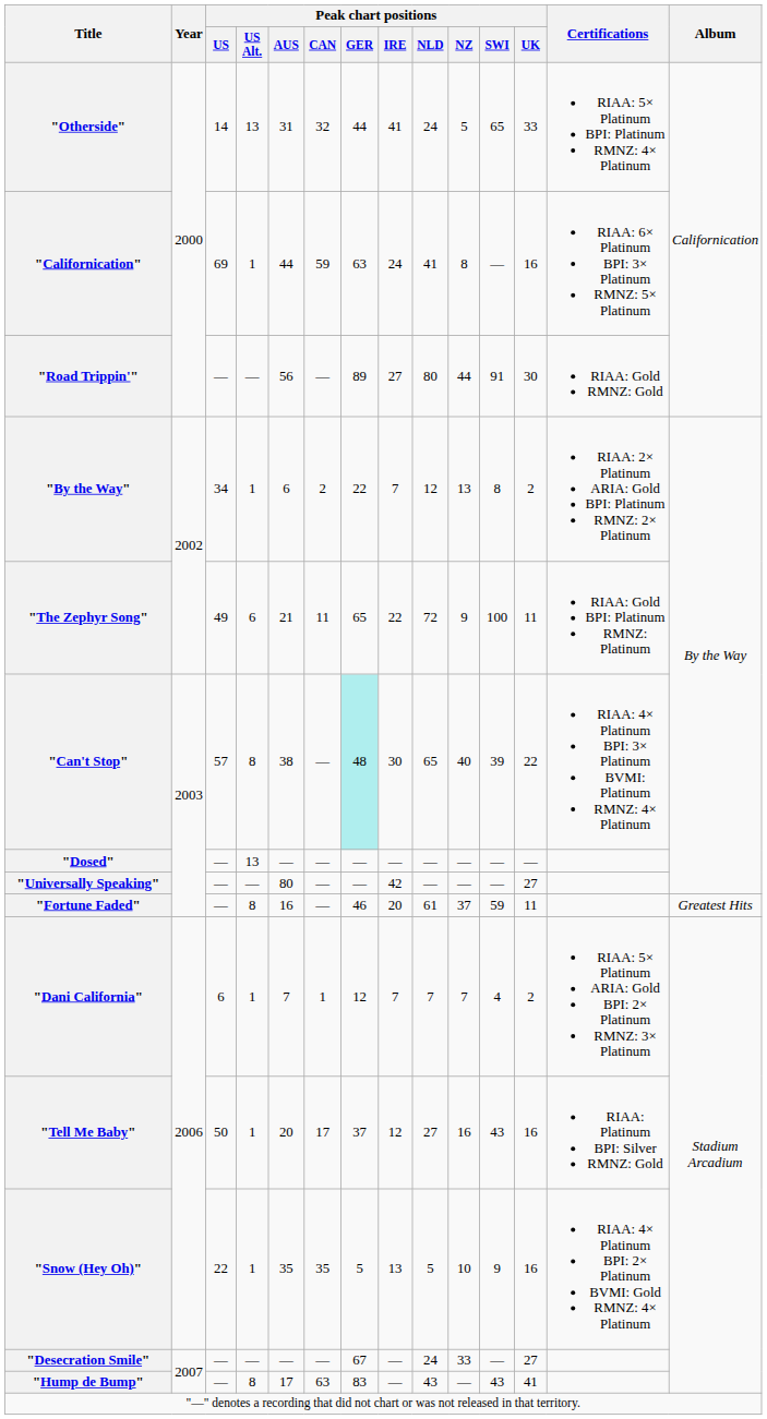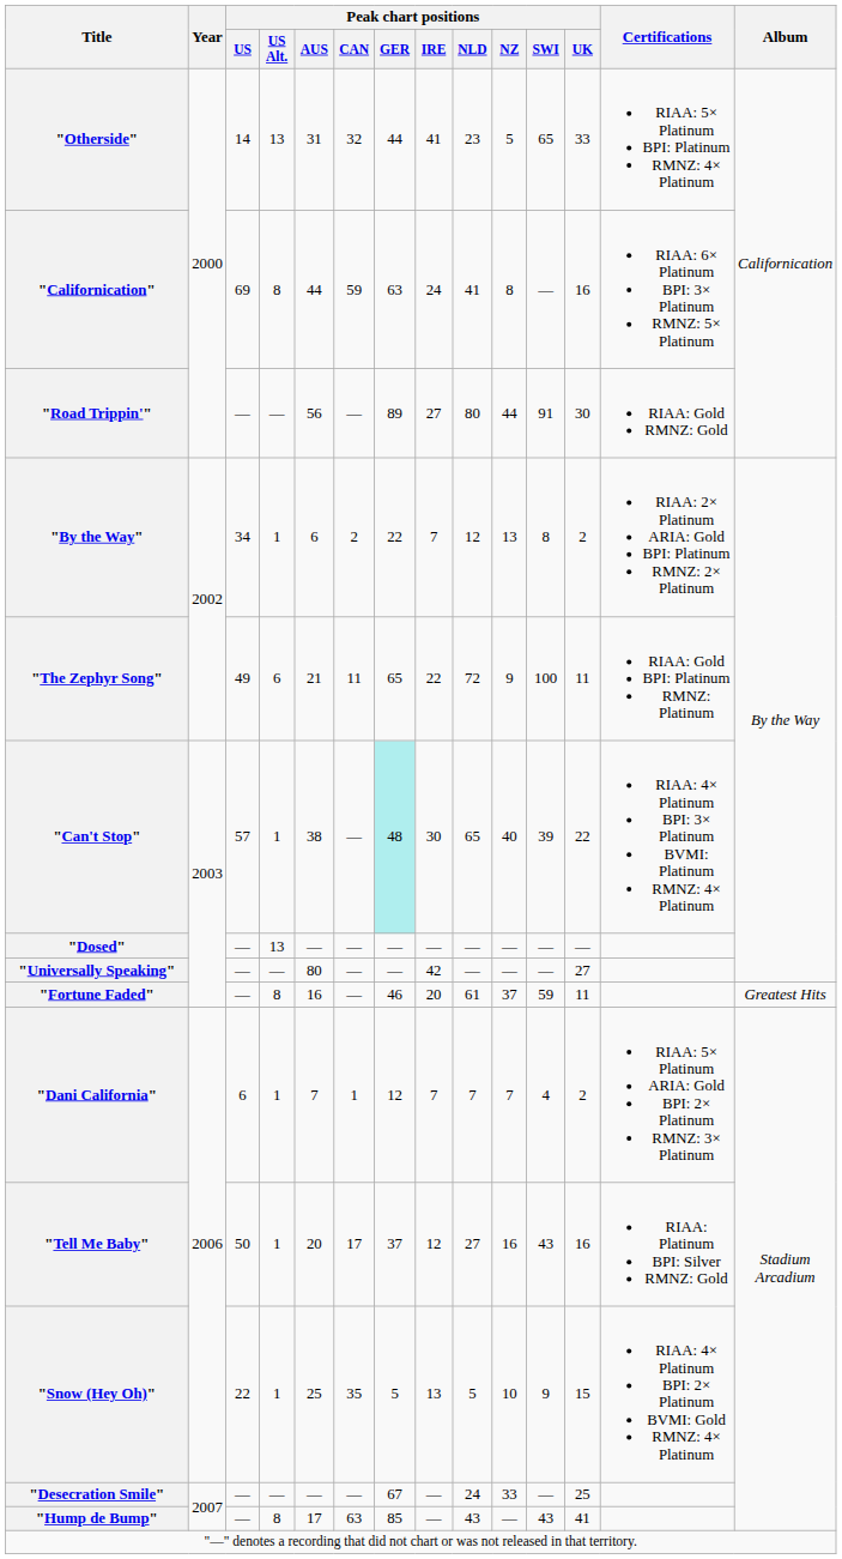 <table class="wikitable plainrowheaders" style="text-align:center;">
 <tr>
 <th scope="col" rowspan="2" style="width:18em;">Title</th>
 <th scope="col" rowspan="2">Year</th>
 <th scope="col" colspan="10">Peak chart positions</th>
 <th scope="col" rowspan="2" style="width:12em;"><a href='#'>Certifications</a></th>
 <th scope="col" rowspan="2">Album</th>
 </tr>
 <tr>
 <th scope="col" style="width:3em;font-size:90%;"><a href='#'>US</a><br></th>
 <th scope="col" style="width:3em;font-size:90%;"><a href='#'>US<br>Alt.</a><br></th>
 <th scope="col" style="width:3em;font-size:90%;"><a href='#'>AUS</a><br></th>
 <th scope="col" style="width:3em;font-size:90%;"><a href='#'>CAN</a><br></th>
 <th scope="col" style="width:3em;font-size:90%;"><a href='#'>GER</a><br></th>
 <th scope="col" style="width:3em;font-size:90%;"><a href='#'>IRE</a><br></th>
 <th scope="col" style="width:3em;font-size:90%;"><a href='#'>NLD</a><br></th>
 <th scope="col" style="width:3em;font-size:90%;"><a href='#'>NZ</a><br></th>
 <th scope="col" style="width:3em;font-size:90%;"><a href='#'>SWI</a><br></th>
 <th scope="col" style="width:3em;font-size:90%;"><a href='#'>UK</a><br></th>
 </tr>
 <tr>
 <th scope="row">"<a href='#'>Otherside</a>"</th>
 <td rowspan="3">2000</td>
 <td>14</td>
 <td>13</td>
 <td>31</td>
 <td>32</td>
 <td>44</td>
 <td>41</td>
-<td>24</td>
+<td>23</td>
 <td>5</td>
 <td>65</td>
 <td>33</td>
 <td><br><ul><li>RIAA: 5× Platinum</li><li>BPI: Platinum</li><li>RMNZ: 4× Platinum</li></ul></td>
 <td rowspan="3"><em>Californication</em></td>
 </tr>
 <tr>
 <th scope="row">"<a href='#'>Californication</a>"</th>
 <td>69</td>
-<td>1</td>
+<td>8</td>
 <td>44</td>
 <td>59</td>
 <td>63</td>
 <td>24</td>
 <td>41</td>
 <td>8</td>
 <td>—</td>
 <td>16</td>
 <td><br><ul><li>RIAA: 6× Platinum</li><li>BPI: 3× Platinum</li><li>RMNZ: 5× Platinum</li></ul></td>
 </tr>
 <tr>
 <th scope="row">"<a href='#'>Road Trippin'</a>"</th>
 <td>—</td>
 <td>—</td>
 <td>56</td>
 <td>—</td>
 <td>89</td>
 <td>27</td>
 <td>80</td>
 <td>44</td>
 <td>91</td>
 <td>30</td>
 <td><br><ul><li>RIAA: Gold</li><li>RMNZ: Gold</li></ul></td>
 </tr>
 <tr>
 <th scope="row">"<a href='#'>By the Way</a>"</th>
 <td rowspan="2">2002</td>
 <td>34</td>
 <td>1</td>
 <td>6</td>
 <td>2</td>
 <td>22</td>
 <td>7</td>
 <td>12</td>
 <td>13</td>
 <td>8</td>
 <td>2</td>
 <td><br><ul><li>RIAA: 2× Platinum</li><li>ARIA: Gold</li><li>BPI: Platinum</li><li>RMNZ: 2× Platinum</li></ul></td>
 <td rowspan="5"><em>By the Way</em></td>
 </tr>
 <tr>
 <th scope="row">"<a href='#'>The Zephyr Song</a>"</th>
 <td>49</td>
 <td>6</td>
 <td>21</td>
 <td>11</td>
 <td>65</td>
 <td>22</td>
 <td>72</td>
 <td>9</td>
 <td>100</td>
 <td>11</td>
 <td><br><ul><li>RIAA: Gold</li><li>BPI: Platinum</li><li>RMNZ: Platinum</li></ul></td>
 </tr>
 <tr>
 <th scope="row">"<a href='#'>Can't Stop</a>"</th>
 <td rowspan="4">2003</td>
 <td>57</td>
-<td>8</td>
+<td>1</td>
 <td>38</td>
 <td>—</td>
 <td style="background: paleturquoise;">48</td>
 <td>30</td>
 <td>65</td>
 <td>40</td>
 <td>39</td>
 <td>22</td>
 <td><br><ul><li>RIAA: 4× Platinum</li><li>BPI: 3× Platinum</li><li>BVMI: Platinum</li><li>RMNZ: 4× Platinum</li></ul></td>
 </tr>
 <tr>
 <th scope="row">"<a href='#'>Dosed</a>"</th>
 <td>—</td>
 <td>13</td>
 <td>—</td>
 <td>—</td>
 <td>—</td>
 <td>—</td>
 <td>—</td>
 <td>—</td>
 <td>—</td>
 <td>—</td>
 <td></td>
 </tr>
 <tr>
 <th scope="row">"<a href='#'>Universally Speaking</a>"</th>
 <td>—</td>
 <td>—</td>
 <td>80</td>
 <td>—</td>
 <td>—</td>
 <td>42</td>
 <td>—</td>
 <td>—</td>
 <td>—</td>
 <td>27</td>
 <td></td>
 </tr>
 <tr>
 <th scope="row">"<a href='#'>Fortune Faded</a>"</th>
 <td>—</td>
 <td>8</td>
 <td>16</td>
 <td>—</td>
 <td>46</td>
 <td>20</td>
 <td>61</td>
 <td>37</td>
 <td>59</td>
 <td>11</td>
 <td></td>
 <td><em>Greatest Hits</em></td>
 </tr>
 <tr>
 <th scope="row">"<a href='#'>Dani California</a>"</th>
 <td rowspan="3">2006</td>
 <td>6</td>
 <td>1</td>
 <td>7</td>
 <td>1</td>
 <td>12</td>
 <td>7</td>
 <td>7</td>
 <td>7</td>
 <td>4</td>
 <td>2</td>
 <td><br><ul><li>RIAA: 5× Platinum</li><li>ARIA: Gold</li><li>BPI: 2× Platinum</li><li>RMNZ: 3× Platinum</li></ul></td>
 <td rowspan="5"><em>Stadium Arcadium</em></td>
 </tr>
 <tr>
 <th scope="row">"<a href='#'>Tell Me Baby</a>"</th>
 <td>50</td>
 <td>1</td>
 <td>20</td>
 <td>17</td>
 <td>37</td>
 <td>12</td>
 <td>27</td>
 <td>16</td>
 <td>43</td>
 <td>16</td>
 <td><br><ul><li>RIAA: Platinum</li><li>BPI: Silver</li><li>RMNZ: Gold</li></ul></td>
 </tr>
 <tr>
 <th scope="row">"<a href='#'>Snow (Hey Oh)</a>"</th>
 <td>22</td>
 <td>1</td>
-<td>35</td>
+<td>25</td>
 <td>35</td>
 <td>5</td>
 <td>13</td>
 <td>5</td>
 <td>10</td>
 <td>9</td>
-<td>16</td>
+<td>15</td>
 <td><br><ul><li>RIAA: 4× Platinum</li><li>BPI: 2× Platinum</li><li>BVMI: Gold</li><li>RMNZ: 4× Platinum</li></ul></td>
 </tr>
 <tr>
 <th scope="row">"<a href='#'>Desecration Smile</a>"</th>
 <td rowspan="2">2007</td>
 <td>—</td>
 <td>—</td>
 <td>—</td>
 <td>—</td>
 <td>67</td>
 <td>—</td>
 <td>24</td>
 <td>33</td>
 <td>—</td>
-<td>27</td>
+<td>25</td>
 <td></td>
 </tr>
 <tr>
 <th scope="row">"<a href='#'>Hump de Bump</a>"</th>
 <td>—</td>
 <td>8</td>
 <td>17</td>
 <td>63</td>
-<td>83</td>
+<td>85</td>
 <td>—</td>
 <td>43</td>
 <td>—</td>
 <td>43</td>
 <td>41</td>
 <td></td>
 </tr>
 <tr>
 <td colspan="14" style="font-size:90%">"—" denotes a recording that did not chart or was not released in that territory.</td>
 </tr>
 </table>
